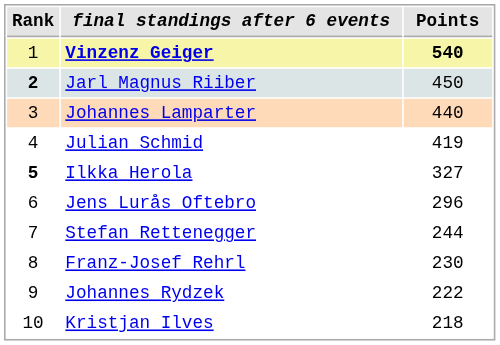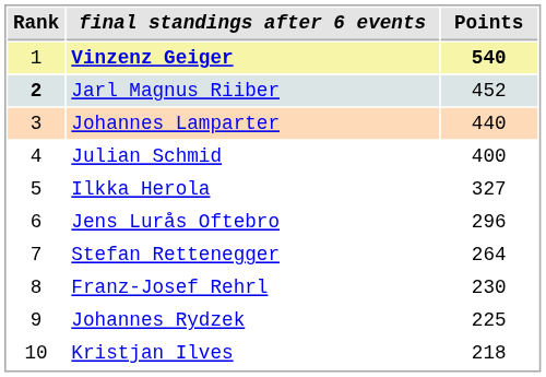 <table cellspacing="1" cellpadding="3" style="border:1px solid #AAAAAA;font-size:86%">
 <tr style="background-color: #E4E4E4;">
 <th style="border-bottom:1px solid #AAAAAA; width: 10px;">Rank</th>
 <th style="border-bottom:1px solid #AAAAAA; width: 210px;"><em>final standings after 6 events</em></th>
 <th style="border-bottom:1px solid #AAAAAA; width: 50px;">Points</th>
 </tr>
 <tr style="background:#f7f6a8;">
 <td align=center>1</td>
 <td> <strong><a href='#'>Vinzenz Geiger</a></strong> </td>
 <td align=center><strong>540</strong></td>
 </tr>
 <tr style="background:#dce5e5;">
 <td align=center><strong>2</strong></td>
 <td> <a href='#'>Jarl Magnus Riiber</a></td>
-<td align=center>450</td>
+<td align=center>452</td>
 </tr>
 <tr style="background:#ffdab9;">
 <td align=center>3</td>
 <td> <a href='#'>Johannes Lamparter</a></td>
 <td align=center>440</td>
 </tr>
 <tr>
 <td align=center>4</td>
 <td> <a href='#'>Julian Schmid</a></td>
-<td align=center>419</td>
+<td align=center>400</td>
 </tr>
 <tr>
-<td align=center><strong>5</strong></td>
+<td align=center>5</td>
 <td> <a href='#'>Ilkka Herola</a></td>
 <td align=center>327</td>
 </tr>
 <tr>
 <td align=center>6</td>
 <td> <a href='#'>Jens Lurås Oftebro</a></td>
 <td align=center>296</td>
 </tr>
 <tr>
 <td align=center>7</td>
 <td> <a href='#'>Stefan Rettenegger</a></td>
-<td align=center>244</td>
+<td align=center>264</td>
 </tr>
 <tr>
 <td align=center>8</td>
 <td> <a href='#'>Franz-Josef Rehrl</a></td>
 <td align=center>230</td>
 </tr>
 <tr>
 <td align=center>9</td>
 <td> <a href='#'>Johannes Rydzek</a></td>
-<td align=center>222</td>
+<td align=center>225</td>
 </tr>
 <tr>
 <td align=center>10</td>
 <td> <a href='#'>Kristjan Ilves</a></td>
 <td align=center>218</td>
 </tr>
 </table>
